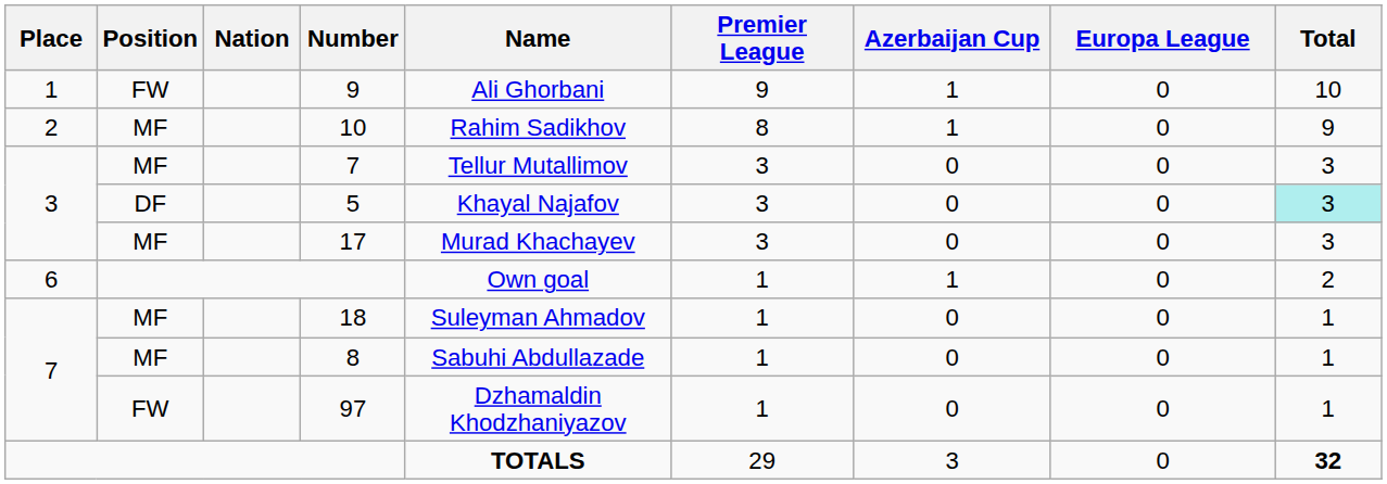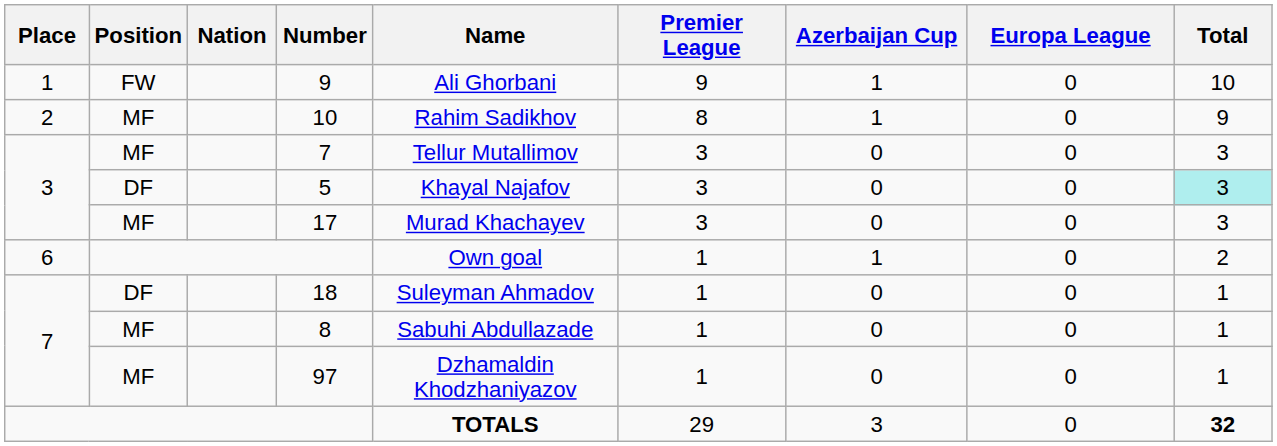 <table class="wikitable" style="font-size: 95%; text-align: center;">
 <tr>
 <th width=60>Place</th>
 <th width=60>Position</th>
 <th width=60>Nation</th>
 <th width=60>Number</th>
 <th width=200>Name</th>
 <th width=150><a href='#'>Premier League</a></th>
 <th width=150><a href='#'>Azerbaijan Cup</a></th>
 <th width=200><a href='#'>Europa League</a></th>
 <th width=80>Total</th>
 </tr>
 <tr>
 <td>1</td>
 <td>FW</td>
 <td></td>
 <td>9</td>
 <td><a href='#'>Ali Ghorbani</a></td>
 <td>9</td>
 <td>1</td>
 <td>0</td>
 <td>10</td>
 </tr>
 <tr>
 <td>2</td>
 <td>MF</td>
 <td></td>
 <td>10</td>
 <td><a href='#'>Rahim Sadikhov</a></td>
 <td>8</td>
 <td>1</td>
 <td>0</td>
 <td>9</td>
 </tr>
 <tr>
 <td rowspan="3">3</td>
 <td>MF</td>
 <td></td>
 <td>7</td>
 <td><a href='#'>Tellur Mutallimov</a></td>
 <td>3</td>
 <td>0</td>
 <td>0</td>
 <td>3</td>
 </tr>
 <tr>
 <td>DF</td>
 <td></td>
 <td>5</td>
 <td><a href='#'>Khayal Najafov</a></td>
 <td>3</td>
 <td>0</td>
 <td>0</td>
 <td style="background: paleturquoise;">3</td>
 </tr>
 <tr>
 <td>MF</td>
 <td></td>
 <td>17</td>
 <td><a href='#'>Murad Khachayev</a></td>
 <td>3</td>
 <td>0</td>
 <td>0</td>
 <td>3</td>
 </tr>
 <tr>
 <td>6</td>
 <td colspan="3"></td>
 <td><a href='#'>Own goal</a></td>
 <td>1</td>
 <td>1</td>
 <td>0</td>
 <td>2</td>
 </tr>
 <tr>
 <td rowspan="3">7</td>
-<td>MF</td>
+<td>DF</td>
 <td></td>
 <td>18</td>
 <td><a href='#'>Suleyman Ahmadov</a></td>
 <td>1</td>
 <td>0</td>
 <td>0</td>
 <td>1</td>
 </tr>
 <tr>
 <td>MF</td>
 <td></td>
 <td>8</td>
 <td><a href='#'>Sabuhi Abdullazade</a></td>
 <td>1</td>
 <td>0</td>
 <td>0</td>
 <td>1</td>
 </tr>
 <tr>
-<td>FW</td>
+<td>MF</td>
 <td></td>
 <td>97</td>
 <td><a href='#'>Dzhamaldin Khodzhaniyazov</a></td>
 <td>1</td>
 <td>0</td>
 <td>0</td>
 <td>1</td>
 </tr>
 <tr>
 <td colspan="4"></td>
 <td><strong>TOTALS</strong></td>
 <td>29</td>
 <td>3</td>
 <td>0</td>
 <td><strong>32</strong></td>
 </tr>
 </table>
